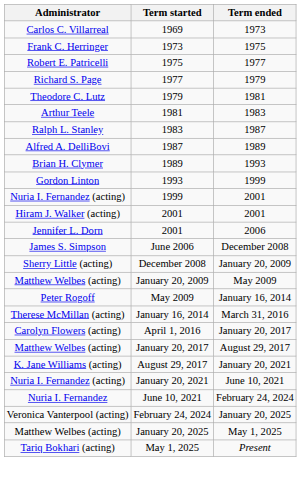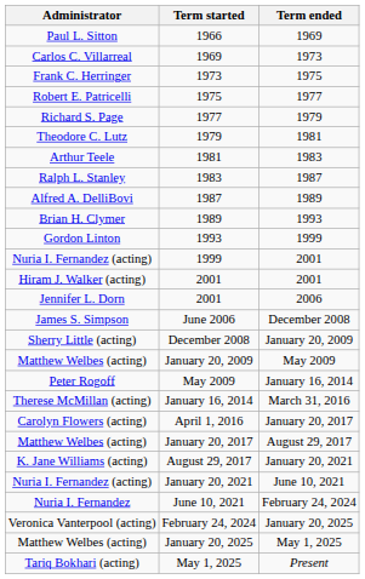 <table class=wikitable style="text-align:center">
 <tr>
 <th>Administrator</th>
 <th>Term started</th>
 <th>Term ended</th>
+</tr>
+<tr>
+<td><a href='#'>Paul L. Sitton</a></td>
+<td>1966</td>
+<td>1969</td>
 </tr>
 <tr>
 <td><a href='#'>Carlos C. Villarreal</a></td>
 <td>1969</td>
 <td>1973</td>
 </tr>
 <tr>
 <td><a href='#'>Frank C. Herringer</a></td>
 <td>1973</td>
 <td>1975</td>
 </tr>
 <tr>
 <td><a href='#'>Robert E. Patricelli</a></td>
 <td>1975</td>
 <td>1977</td>
 </tr>
 <tr>
 <td><a href='#'>Richard S. Page</a></td>
 <td>1977</td>
 <td>1979</td>
 </tr>
 <tr>
 <td><a href='#'>Theodore C. Lutz</a></td>
 <td>1979</td>
 <td>1981</td>
 </tr>
 <tr>
 <td><a href='#'>Arthur Teele</a></td>
 <td>1981</td>
 <td>1983</td>
 </tr>
 <tr>
 <td><a href='#'>Ralph L. Stanley</a></td>
 <td>1983</td>
 <td>1987</td>
 </tr>
 <tr>
 <td><a href='#'>Alfred A. DelliBovi</a></td>
 <td>1987</td>
 <td>1989</td>
 </tr>
 <tr>
 <td><a href='#'>Brian H. Clymer</a></td>
 <td>1989</td>
 <td>1993</td>
 </tr>
 <tr>
 <td><a href='#'>Gordon Linton</a></td>
 <td>1993</td>
 <td>1999</td>
 </tr>
 <tr>
 <td><a href='#'>Nuria I. Fernandez</a> (acting)</td>
 <td>1999</td>
 <td>2001</td>
 </tr>
 <tr>
 <td><a href='#'>Hiram J. Walker</a> (acting)</td>
 <td>2001</td>
 <td>2001</td>
 </tr>
 <tr>
 <td><a href='#'>Jennifer L. Dorn</a></td>
 <td>2001</td>
 <td>2006</td>
 </tr>
 <tr>
 <td><a href='#'>James S. Simpson</a></td>
 <td>June 2006</td>
 <td>December 2008</td>
 </tr>
 <tr>
 <td><a href='#'>Sherry Little</a> (acting)</td>
 <td>December 2008</td>
 <td>January 20, 2009</td>
 </tr>
 <tr>
 <td><a href='#'>Matthew Welbes</a> (acting)</td>
 <td>January 20, 2009</td>
 <td>May 2009</td>
 </tr>
 <tr>
 <td><a href='#'>Peter Rogoff</a></td>
 <td>May 2009</td>
 <td>January 16, 2014</td>
 </tr>
 <tr>
 <td><a href='#'>Therese McMillan</a> (acting)</td>
 <td>January 16, 2014</td>
 <td>March 31, 2016</td>
 </tr>
 <tr>
 <td><a href='#'>Carolyn Flowers</a> (acting)</td>
 <td>April 1, 2016</td>
 <td>January 20, 2017</td>
 </tr>
 <tr>
 <td><a href='#'>Matthew Welbes</a> (acting)</td>
 <td>January 20, 2017</td>
 <td>August 29, 2017</td>
 </tr>
 <tr>
 <td><a href='#'>K. Jane Williams</a> (acting)</td>
 <td>August 29, 2017</td>
 <td>January 20, 2021</td>
 </tr>
 <tr>
 <td><a href='#'>Nuria I. Fernandez</a> (acting)</td>
 <td>January 20, 2021</td>
 <td>June 10, 2021</td>
 </tr>
 <tr>
 <td><a href='#'>Nuria I. Fernandez</a></td>
 <td>June 10, 2021</td>
 <td>February 24, 2024</td>
 </tr>
 <tr>
 <td>Veronica Vanterpool (acting)</td>
 <td>February 24, 2024</td>
 <td>January 20, 2025</td>
 </tr>
 <tr>
 <td>Matthew Welbes (acting)</td>
 <td>January 20, 2025</td>
 <td>May 1, 2025</td>
 </tr>
 <tr>
 <td><a href='#'>Tariq Bokhari</a> (acting)</td>
 <td>May 1, 2025</td>
 <td><em>Present</em></td>
 </tr>
 </table>
